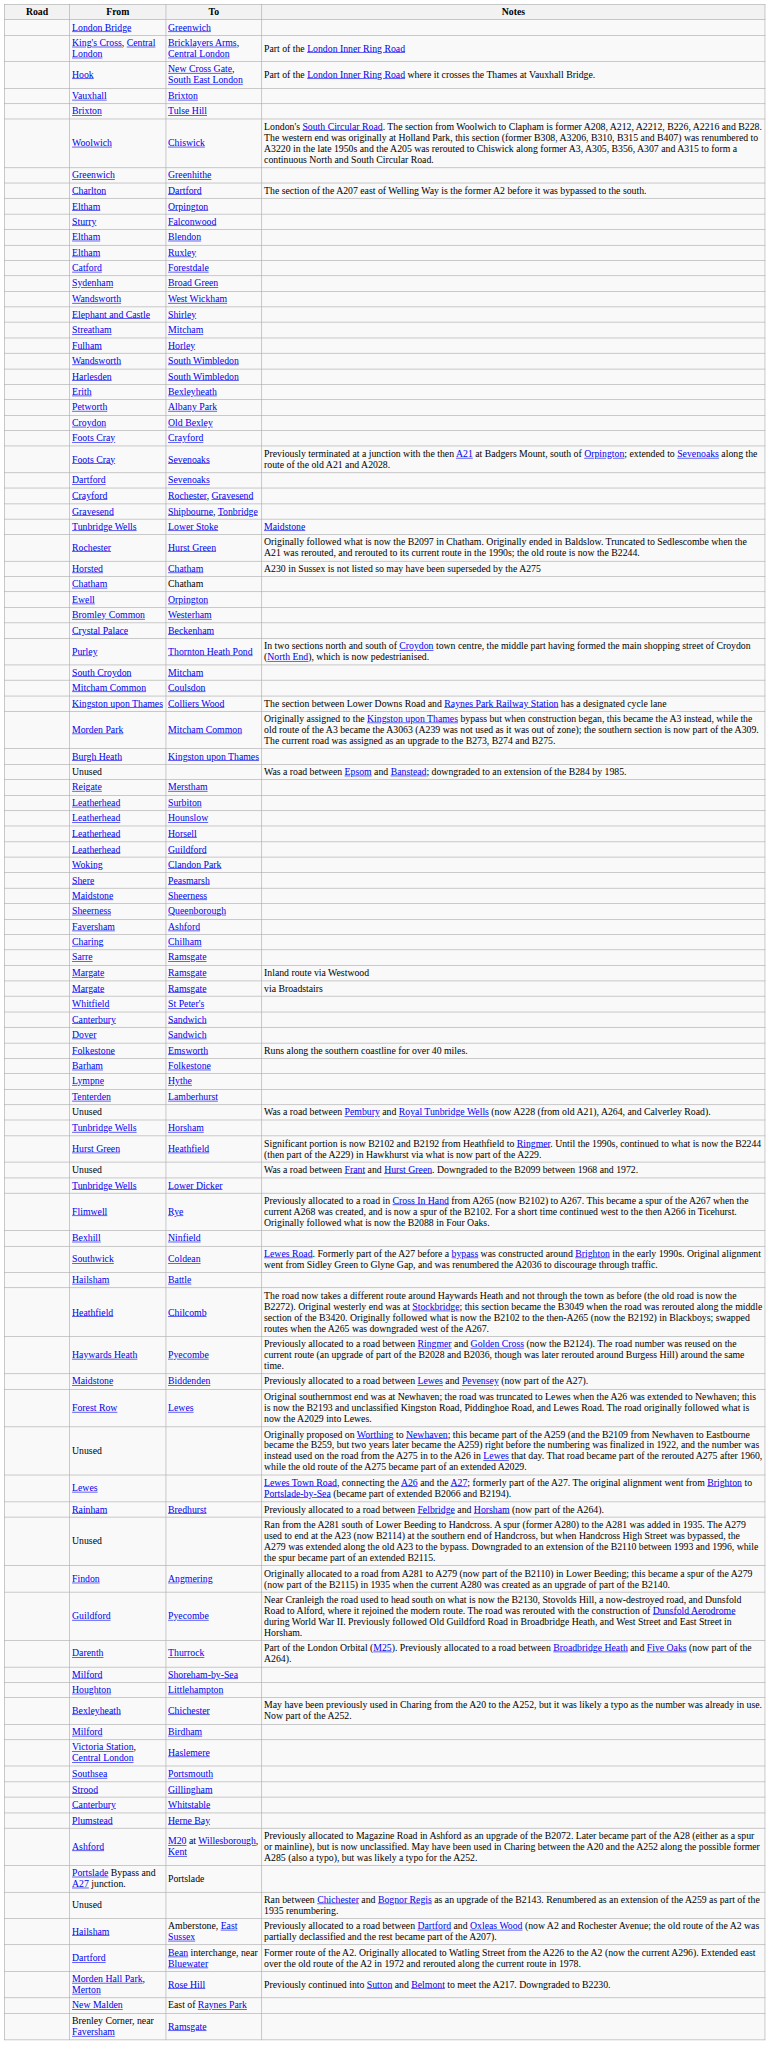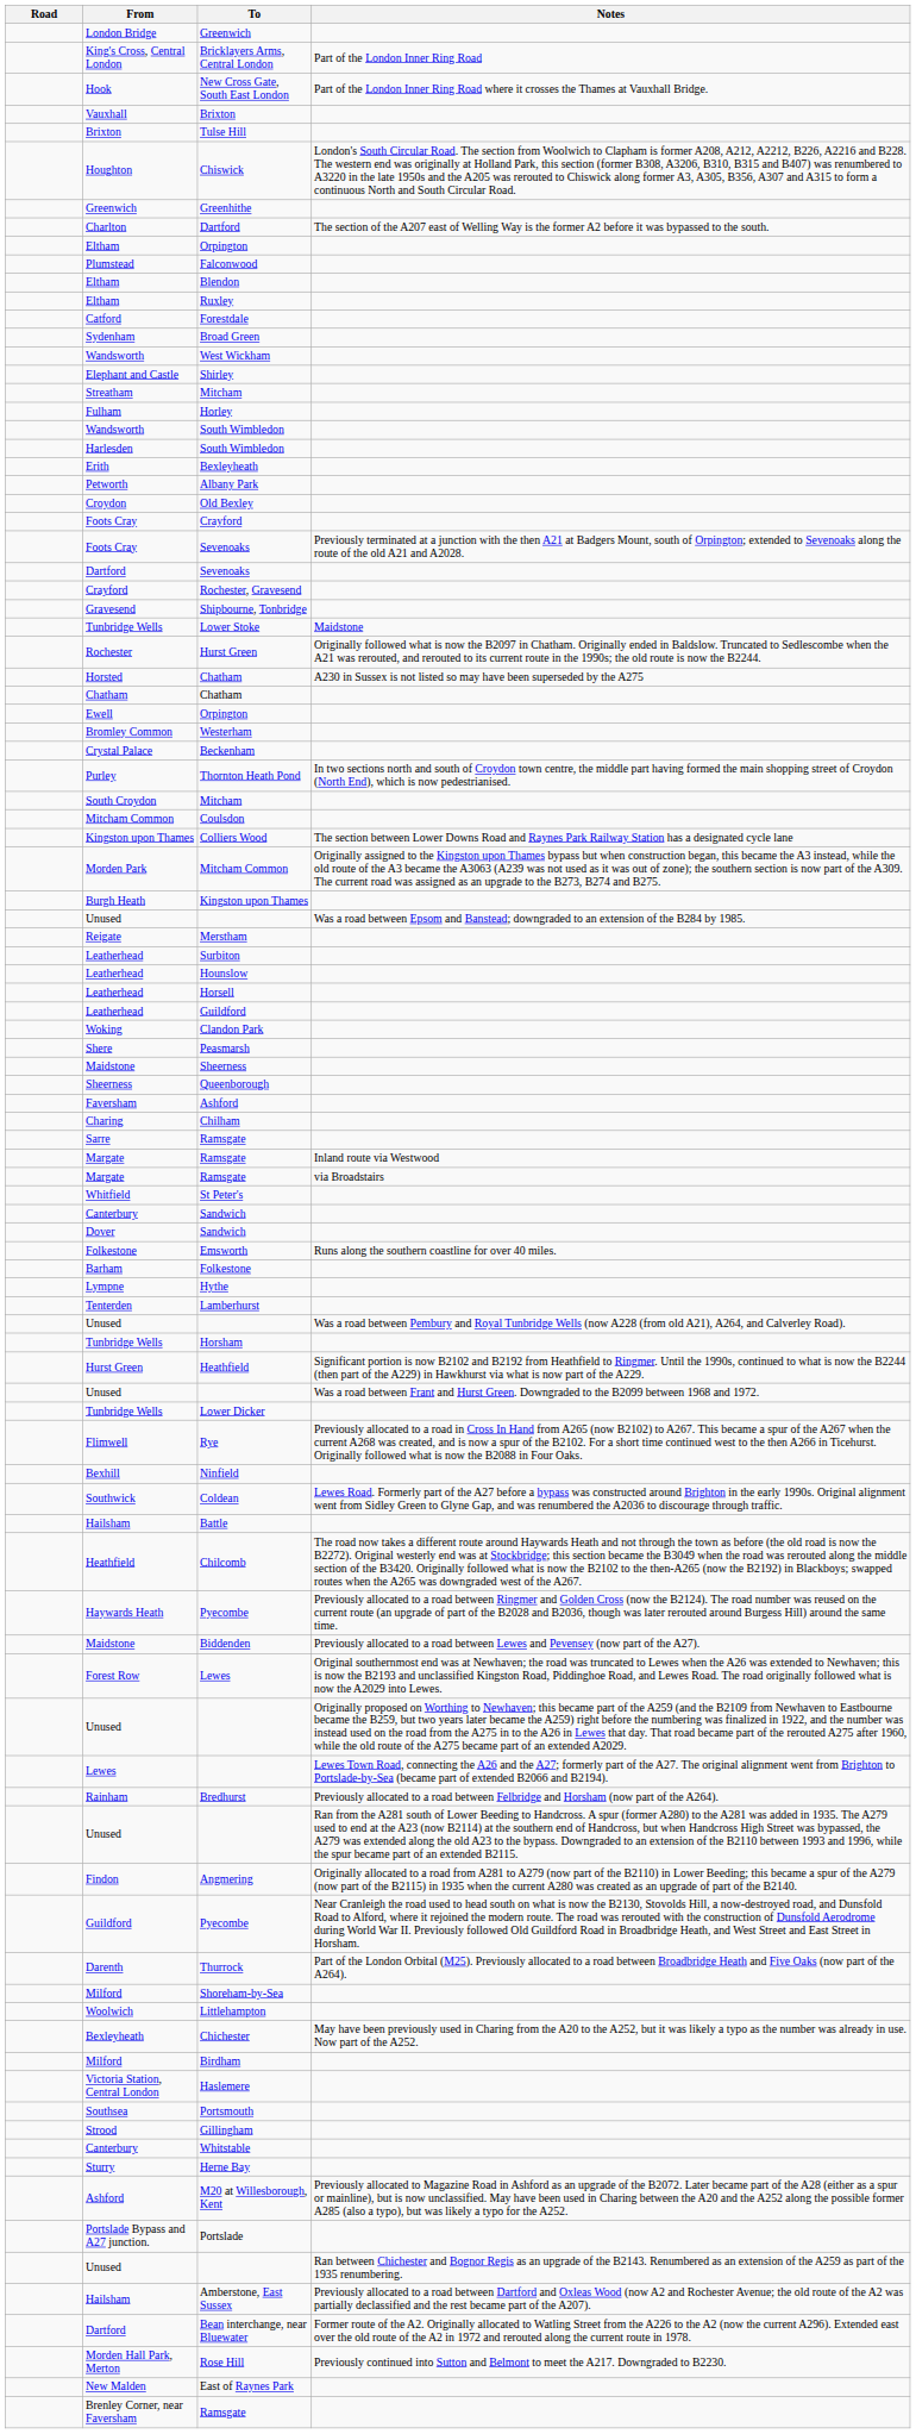 <table class="wikitable">
 <tr>
 <th width=100px>Road</th>
 <th width=150px>From</th>
 <th width=150px>To</th>
 <th>Notes</th>
 </tr>
 <tr>
 <td></td>
 <td><a href='#'>London Bridge</a></td>
 <td><a href='#'>Greenwich</a></td>
 <td></td>
 </tr>
 <tr>
 <td></td>
 <td><a href='#'>King's Cross</a>, <a href='#'>Central London</a></td>
 <td><a href='#'>Bricklayers Arms</a>, <a href='#'>Central London</a></td>
 <td>Part of the <a href='#'>London Inner Ring Road</a></td>
 </tr>
 <tr>
 <td></td>
 <td><a href='#'>Hook</a></td>
 <td><a href='#'>New Cross Gate</a>, <a href='#'>South East London</a></td>
 <td>Part of the <a href='#'>London Inner Ring Road</a> where it crosses the Thames at Vauxhall Bridge.</td>
 </tr>
 <tr>
 <td></td>
 <td><a href='#'>Vauxhall</a></td>
 <td><a href='#'>Brixton</a></td>
 <td></td>
 </tr>
 <tr>
 <td></td>
 <td><a href='#'>Brixton</a></td>
 <td><a href='#'>Tulse Hill</a></td>
 <td></td>
 </tr>
 <tr>
 <td></td>
-<td><a href='#'>Woolwich</a></td>
+<td><a href='#'>Houghton</a></td>
 <td><a href='#'>Chiswick</a></td>
 <td>London's <a href='#'>South Circular Road</a>. The section from Woolwich to Clapham is former A208, A212, A2212, B226, A2216 and B228. The western end was originally at Holland Park, this section (former B308, A3206, B310, B315 and B407) was renumbered to A3220 in the late 1950s and the A205 was rerouted to Chiswick along former A3, A305, B356, A307 and A315 to form a continuous North and South Circular Road.</td>
 </tr>
 <tr>
 <td></td>
 <td><a href='#'>Greenwich</a></td>
 <td><a href='#'>Greenhithe</a></td>
 <td></td>
 </tr>
 <tr>
 <td></td>
 <td><a href='#'>Charlton</a></td>
 <td><a href='#'>Dartford</a></td>
 <td>The section of the A207 east of Welling Way is the former A2 before it was bypassed to the south.</td>
 </tr>
 <tr>
 <td></td>
 <td><a href='#'>Eltham</a></td>
 <td><a href='#'>Orpington</a></td>
 <td></td>
 </tr>
 <tr>
 <td></td>
-<td><a href='#'>Sturry</a></td>
+<td><a href='#'>Plumstead</a></td>
 <td><a href='#'>Falconwood</a></td>
 <td></td>
 </tr>
 <tr>
 <td></td>
 <td><a href='#'>Eltham</a></td>
 <td><a href='#'>Blendon</a></td>
 <td></td>
 </tr>
 <tr>
 <td></td>
 <td><a href='#'>Eltham</a></td>
 <td><a href='#'>Ruxley</a></td>
 <td></td>
 </tr>
 <tr>
 <td></td>
 <td><a href='#'>Catford</a></td>
 <td><a href='#'>Forestdale</a></td>
 <td></td>
 </tr>
 <tr>
 <td></td>
 <td><a href='#'>Sydenham</a></td>
 <td><a href='#'>Broad Green</a></td>
 <td></td>
 </tr>
 <tr>
 <td></td>
 <td><a href='#'>Wandsworth</a></td>
 <td><a href='#'>West Wickham</a></td>
 <td></td>
 </tr>
 <tr>
 <td></td>
 <td><a href='#'>Elephant and Castle</a></td>
 <td><a href='#'>Shirley</a></td>
 <td></td>
 </tr>
 <tr>
 <td></td>
 <td><a href='#'>Streatham</a></td>
 <td><a href='#'>Mitcham</a></td>
 <td></td>
 </tr>
 <tr>
 <td></td>
 <td><a href='#'>Fulham</a></td>
 <td><a href='#'>Horley</a></td>
 <td></td>
 </tr>
 <tr>
 <td></td>
 <td><a href='#'>Wandsworth</a></td>
 <td><a href='#'>South Wimbledon</a></td>
 <td></td>
 </tr>
 <tr>
 <td></td>
 <td><a href='#'>Harlesden</a></td>
 <td><a href='#'>South Wimbledon</a></td>
 <td></td>
 </tr>
 <tr>
 <td></td>
 <td><a href='#'>Erith</a></td>
 <td><a href='#'>Bexleyheath</a></td>
 <td></td>
 </tr>
 <tr>
 <td></td>
 <td><a href='#'>Petworth</a></td>
 <td><a href='#'>Albany Park</a></td>
 <td></td>
 </tr>
 <tr>
 <td></td>
 <td><a href='#'>Croydon</a></td>
 <td><a href='#'>Old Bexley</a></td>
 <td></td>
 </tr>
 <tr>
 <td></td>
 <td><a href='#'>Foots Cray</a></td>
 <td><a href='#'>Crayford</a></td>
 <td></td>
 </tr>
 <tr>
 <td></td>
 <td><a href='#'>Foots Cray</a></td>
 <td><a href='#'>Sevenoaks</a></td>
 <td>Previously terminated at a junction with the then <a href='#'>A21</a> at Badgers Mount, south of <a href='#'>Orpington</a>; extended to <a href='#'>Sevenoaks</a> along the route of the old A21 and A2028.</td>
 </tr>
 <tr>
 <td></td>
 <td><a href='#'>Dartford</a></td>
 <td><a href='#'>Sevenoaks</a></td>
 <td></td>
 </tr>
 <tr>
 <td></td>
 <td><a href='#'>Crayford</a></td>
 <td><a href='#'>Rochester</a>, <a href='#'>Gravesend</a></td>
 <td></td>
 </tr>
 <tr>
 <td></td>
 <td><a href='#'>Gravesend</a></td>
 <td><a href='#'>Shipbourne</a>, <a href='#'>Tonbridge</a></td>
 <td></td>
 </tr>
 <tr>
 <td></td>
 <td><a href='#'>Tunbridge Wells</a></td>
 <td><a href='#'>Lower Stoke</a></td>
 <td><a href='#'>Maidstone</a></td>
 </tr>
 <tr>
 <td></td>
 <td><a href='#'>Rochester</a></td>
 <td><a href='#'>Hurst Green</a></td>
 <td>Originally followed what is now the B2097 in Chatham. Originally ended in Baldslow. Truncated to Sedlescombe when the A21 was rerouted, and rerouted to its current route in the 1990s; the old route is now the B2244.</td>
 </tr>
 <tr>
 <td></td>
 <td><a href='#'>Horsted</a></td>
 <td><a href='#'>Chatham</a></td>
 <td>A230 in Sussex is not listed so may have been superseded by the A275</td>
 </tr>
 <tr>
 <td></td>
 <td><a href='#'>Chatham</a></td>
 <td>Chatham</td>
 <td></td>
 </tr>
 <tr>
 <td></td>
 <td><a href='#'>Ewell</a></td>
 <td><a href='#'>Orpington</a></td>
 <td></td>
 </tr>
 <tr>
 <td></td>
 <td><a href='#'>Bromley Common</a></td>
 <td><a href='#'>Westerham</a></td>
 <td></td>
 </tr>
 <tr>
 <td></td>
 <td><a href='#'>Crystal Palace</a></td>
 <td><a href='#'>Beckenham</a></td>
 <td></td>
 </tr>
 <tr>
 <td></td>
 <td><a href='#'>Purley</a></td>
 <td><a href='#'>Thornton Heath Pond</a></td>
 <td>In two sections north and south of <a href='#'>Croydon</a> town centre, the middle part having formed the main shopping street of Croydon (<a href='#'>North End</a>), which is now pedestrianised.</td>
 </tr>
 <tr>
 <td></td>
 <td><a href='#'>South Croydon</a></td>
 <td><a href='#'>Mitcham</a></td>
 <td></td>
 </tr>
 <tr>
 <td></td>
 <td><a href='#'>Mitcham Common</a></td>
 <td><a href='#'>Coulsdon</a></td>
 <td></td>
 </tr>
 <tr>
 <td></td>
 <td><a href='#'>Kingston upon Thames</a></td>
 <td><a href='#'>Colliers Wood</a></td>
 <td>The section between Lower Downs Road and <a href='#'>Raynes Park Railway Station</a> has a designated cycle lane</td>
 </tr>
 <tr>
 <td></td>
 <td><a href='#'>Morden Park</a></td>
 <td><a href='#'>Mitcham Common</a></td>
 <td>Originally assigned to the <a href='#'>Kingston upon Thames</a> bypass but when construction began, this became the A3 instead, while the old route of the A3 became the A3063 (A239 was not used as it was out of zone); the southern section is now part of the A309. The current road was assigned as an upgrade to the B273, B274 and B275.</td>
 </tr>
 <tr>
 <td></td>
 <td><a href='#'>Burgh Heath</a></td>
 <td><a href='#'>Kingston upon Thames</a></td>
 <td></td>
 </tr>
 <tr>
 <td></td>
 <td>Unused</td>
 <td></td>
 <td>Was a road between <a href='#'>Epsom</a> and <a href='#'>Banstead</a>; downgraded to an extension of the B284 by 1985.</td>
 </tr>
 <tr>
 <td></td>
 <td><a href='#'>Reigate</a></td>
 <td><a href='#'>Merstham</a></td>
 <td></td>
 </tr>
 <tr>
 <td></td>
 <td><a href='#'>Leatherhead</a></td>
 <td><a href='#'>Surbiton</a></td>
 <td></td>
 </tr>
 <tr>
 <td></td>
 <td><a href='#'>Leatherhead</a></td>
 <td><a href='#'>Hounslow</a></td>
 <td></td>
 </tr>
 <tr>
 <td></td>
 <td><a href='#'>Leatherhead</a></td>
 <td><a href='#'>Horsell</a></td>
 <td></td>
 </tr>
 <tr>
 <td></td>
 <td><a href='#'>Leatherhead</a></td>
 <td><a href='#'>Guildford</a></td>
 <td></td>
 </tr>
 <tr>
 <td></td>
 <td><a href='#'>Woking</a></td>
 <td><a href='#'>Clandon Park</a></td>
 <td></td>
 </tr>
 <tr>
 <td></td>
 <td><a href='#'>Shere</a></td>
 <td><a href='#'>Peasmarsh</a></td>
 <td></td>
 </tr>
 <tr>
 <td></td>
 <td><a href='#'>Maidstone</a></td>
 <td><a href='#'>Sheerness</a></td>
 <td></td>
 </tr>
 <tr>
 <td></td>
 <td><a href='#'>Sheerness</a></td>
 <td><a href='#'>Queenborough</a></td>
 <td></td>
 </tr>
 <tr>
 <td></td>
 <td><a href='#'>Faversham</a></td>
 <td><a href='#'>Ashford</a></td>
 <td></td>
 </tr>
 <tr>
 <td></td>
 <td><a href='#'>Charing</a></td>
 <td><a href='#'>Chilham</a></td>
 <td></td>
 </tr>
 <tr>
 <td></td>
 <td><a href='#'>Sarre</a></td>
 <td><a href='#'>Ramsgate</a></td>
 <td></td>
 </tr>
 <tr>
 <td></td>
 <td><a href='#'>Margate</a></td>
 <td><a href='#'>Ramsgate</a></td>
 <td>Inland route via Westwood</td>
 </tr>
 <tr>
 <td></td>
 <td><a href='#'>Margate</a></td>
 <td><a href='#'>Ramsgate</a></td>
 <td>via Broadstairs</td>
 </tr>
 <tr>
 <td></td>
 <td><a href='#'>Whitfield</a></td>
 <td><a href='#'>St Peter's</a></td>
 <td></td>
 </tr>
 <tr>
 <td></td>
 <td><a href='#'>Canterbury</a></td>
 <td><a href='#'>Sandwich</a></td>
 <td></td>
 </tr>
 <tr>
 <td></td>
 <td><a href='#'>Dover</a></td>
 <td><a href='#'>Sandwich</a></td>
 <td></td>
 </tr>
 <tr>
 <td></td>
 <td><a href='#'>Folkestone</a></td>
 <td><a href='#'>Emsworth</a></td>
 <td>Runs along the southern coastline for over 40 miles.</td>
 </tr>
 <tr>
 <td></td>
 <td><a href='#'>Barham</a></td>
 <td><a href='#'>Folkestone</a></td>
 <td></td>
 </tr>
 <tr>
 <td></td>
 <td><a href='#'>Lympne</a></td>
 <td><a href='#'>Hythe</a></td>
 <td></td>
 </tr>
 <tr>
 <td></td>
 <td><a href='#'>Tenterden</a></td>
 <td><a href='#'>Lamberhurst</a></td>
 <td></td>
 </tr>
 <tr>
 <td></td>
 <td>Unused</td>
 <td></td>
 <td>Was a road between <a href='#'>Pembury</a> and <a href='#'>Royal Tunbridge Wells</a> (now A228 (from old A21), A264, and Calverley Road).</td>
 </tr>
 <tr>
 <td></td>
 <td><a href='#'>Tunbridge Wells</a></td>
 <td><a href='#'>Horsham</a></td>
 <td></td>
 </tr>
 <tr>
 <td></td>
 <td><a href='#'>Hurst Green</a></td>
 <td><a href='#'>Heathfield</a></td>
 <td>Significant portion is now B2102 and B2192 from Heathfield to <a href='#'>Ringmer</a>. Until the 1990s, continued to what is now the B2244 (then part of the A229) in Hawkhurst via what is now part of the A229.</td>
 </tr>
 <tr>
 <td></td>
 <td>Unused</td>
 <td></td>
 <td>Was a road between <a href='#'>Frant</a> and <a href='#'>Hurst Green</a>. Downgraded to the B2099 between 1968 and 1972.</td>
 </tr>
 <tr>
 <td></td>
 <td><a href='#'>Tunbridge Wells</a></td>
 <td><a href='#'>Lower Dicker</a></td>
 <td></td>
 </tr>
 <tr>
 <td></td>
 <td><a href='#'>Flimwell</a></td>
 <td><a href='#'>Rye</a></td>
 <td>Previously allocated to a road in <a href='#'>Cross In Hand</a> from A265 (now B2102) to A267. This became a spur of the A267 when the current A268 was created, and is now a spur of the B2102. For a short time continued west to the then A266 in Ticehurst. Originally followed what is now the B2088 in Four Oaks.</td>
 </tr>
 <tr>
 <td></td>
 <td><a href='#'>Bexhill</a></td>
 <td><a href='#'>Ninfield</a></td>
 <td></td>
 </tr>
 <tr>
 <td></td>
 <td><a href='#'>Southwick</a></td>
 <td><a href='#'>Coldean</a></td>
 <td><a href='#'>Lewes Road</a>. Formerly part of the A27 before a <a href='#'>bypass</a> was constructed around <a href='#'>Brighton</a> in the early 1990s. Original alignment went from Sidley Green to Glyne Gap, and was renumbered the A2036 to discourage through traffic.</td>
 </tr>
 <tr>
 <td></td>
 <td><a href='#'>Hailsham</a></td>
 <td><a href='#'>Battle</a></td>
 <td></td>
 </tr>
 <tr>
 <td></td>
 <td><a href='#'>Heathfield</a></td>
 <td><a href='#'>Chilcomb</a></td>
 <td>The road now takes a different route around Haywards Heath and not through the town as before (the old road is now the B2272). Original westerly end was at <a href='#'>Stockbridge</a>; this section became the B3049 when the road was rerouted along the middle section of the B3420. Originally followed what is now the B2102 to the then-A265 (now the B2192) in Blackboys; swapped routes when the A265 was downgraded west of the A267.</td>
 </tr>
 <tr>
 <td></td>
 <td><a href='#'>Haywards Heath</a></td>
 <td><a href='#'>Pyecombe</a></td>
 <td>Previously allocated to a road between <a href='#'>Ringmer</a> and <a href='#'>Golden Cross</a> (now the B2124). The road number was reused on the current route (an upgrade of part of the B2028 and B2036, though was later rerouted around Burgess Hill) around the same time.</td>
 </tr>
 <tr>
 <td></td>
 <td><a href='#'>Maidstone</a></td>
 <td><a href='#'>Biddenden</a></td>
 <td>Previously allocated to a road between <a href='#'>Lewes</a> and <a href='#'>Pevensey</a> (now part of the A27).</td>
 </tr>
 <tr>
 <td></td>
 <td><a href='#'>Forest Row</a></td>
 <td><a href='#'>Lewes</a></td>
 <td>Original southernmost end was at Newhaven; the road was truncated to Lewes when the A26 was extended to Newhaven; this is now the B2193 and unclassified Kingston Road, Piddinghoe Road, and Lewes Road. The road originally followed what is now the A2029 into Lewes.</td>
 </tr>
 <tr>
 <td></td>
 <td>Unused</td>
 <td></td>
 <td>Originally proposed on <a href='#'>Worthing</a> to <a href='#'>Newhaven</a>; this became part of the A259 (and the B2109 from Newhaven to Eastbourne became the B259, but two years later became the A259) right before the numbering was finalized in 1922, and the number was instead used on the road from the A275 in to the A26 in <a href='#'>Lewes</a> that day. That road became part of the rerouted A275 after 1960, while the old route of the A275 became part of an extended A2029.</td>
 </tr>
 <tr>
 <td></td>
 <td><a href='#'>Lewes</a></td>
 <td></td>
 <td><a href='#'>Lewes Town Road</a>, connecting the <a href='#'>A26</a> and the <a href='#'>A27</a>; formerly part of the A27. The original alignment went from <a href='#'>Brighton</a> to <a href='#'>Portslade-by-Sea</a> (became part of extended B2066 and B2194).</td>
 </tr>
 <tr>
 <td></td>
 <td><a href='#'>Rainham</a></td>
 <td><a href='#'>Bredhurst</a></td>
 <td>Previously allocated to a road between <a href='#'>Felbridge</a> and <a href='#'>Horsham</a> (now part of the A264).</td>
 </tr>
 <tr>
 <td></td>
 <td>Unused</td>
 <td></td>
 <td>Ran from the A281 south of Lower Beeding to Handcross. A spur (former A280) to the A281 was added in 1935. The A279 used to end at the A23 (now B2114) at the southern end of Handcross, but when Handcross High Street was bypassed, the A279 was extended along the old A23 to the bypass. Downgraded to an extension of the B2110 between 1993 and 1996, while the spur became part of an extended B2115.</td>
 </tr>
 <tr>
 <td></td>
 <td><a href='#'>Findon</a></td>
 <td><a href='#'>Angmering</a></td>
 <td>Originally allocated to a road from A281 to A279 (now part of the B2110) in Lower Beeding; this became a spur of the A279 (now part of the B2115) in 1935 when the current A280 was created as an upgrade of part of the B2140.</td>
 </tr>
 <tr>
 <td></td>
 <td><a href='#'>Guildford</a></td>
 <td><a href='#'>Pyecombe</a></td>
 <td>Near Cranleigh the road used to head south on what is now the B2130, Stovolds Hill, a now-destroyed road, and Dunsfold Road to Alford, where it rejoined the modern route. The road was rerouted with the construction of <a href='#'>Dunsfold Aerodrome</a> during World War II. Previously followed Old Guildford Road in Broadbridge Heath, and West Street and East Street in Horsham.</td>
 </tr>
 <tr>
 <td></td>
 <td><a href='#'>Darenth</a></td>
 <td><a href='#'>Thurrock</a></td>
 <td>Part of the London Orbital (<a href='#'>M25</a>). Previously allocated to a road between <a href='#'>Broadbridge Heath</a> and <a href='#'>Five Oaks</a> (now part of the A264).</td>
 </tr>
 <tr>
 <td></td>
 <td><a href='#'>Milford</a></td>
 <td><a href='#'>Shoreham-by-Sea</a></td>
 <td></td>
 </tr>
 <tr>
 <td></td>
-<td><a href='#'>Houghton</a></td>
+<td><a href='#'>Woolwich</a></td>
 <td><a href='#'>Littlehampton</a></td>
 <td></td>
 </tr>
 <tr>
 <td></td>
 <td><a href='#'>Bexleyheath</a></td>
 <td><a href='#'>Chichester</a></td>
 <td>May have been previously used in Charing from the A20 to the A252, but it was likely a typo as the number was already in use. Now part of the A252.</td>
 </tr>
 <tr>
 <td></td>
 <td><a href='#'>Milford</a></td>
 <td><a href='#'>Birdham</a></td>
 <td></td>
 </tr>
 <tr>
 <td></td>
 <td><a href='#'>Victoria Station</a>, <a href='#'>Central London</a></td>
 <td><a href='#'>Haslemere</a></td>
 <td></td>
 </tr>
 <tr>
 <td></td>
 <td><a href='#'>Southsea</a></td>
 <td><a href='#'>Portsmouth</a></td>
 <td></td>
 </tr>
 <tr>
 <td></td>
 <td><a href='#'>Strood</a></td>
 <td><a href='#'>Gillingham</a></td>
 <td></td>
 </tr>
 <tr>
 <td></td>
 <td><a href='#'>Canterbury</a></td>
 <td><a href='#'>Whitstable</a></td>
 <td></td>
 </tr>
 <tr>
 <td></td>
-<td><a href='#'>Plumstead</a></td>
+<td><a href='#'>Sturry</a></td>
 <td><a href='#'>Herne Bay</a></td>
 <td></td>
 </tr>
 <tr>
 <td></td>
 <td><a href='#'>Ashford</a></td>
 <td><a href='#'>M20</a> at <a href='#'>Willesborough</a>, <a href='#'>Kent</a></td>
 <td>Previously allocated to Magazine Road in Ashford as an upgrade of the B2072. Later became part of the A28 (either as a spur or mainline), but is now unclassified. May have been used in Charing between the A20 and the A252 along the possible former A285 (also a typo), but was likely a typo for the A252.</td>
 </tr>
 <tr>
 <td></td>
 <td><a href='#'>Portslade</a> Bypass and <a href='#'>A27</a> junction.</td>
 <td>Portslade</td>
 <td></td>
 </tr>
 <tr>
 <td></td>
 <td>Unused</td>
 <td></td>
 <td>Ran between <a href='#'>Chichester</a> and <a href='#'>Bognor Regis</a> as an upgrade of the B2143. Renumbered as an extension of the A259 as part of the 1935 renumbering.</td>
 </tr>
 <tr>
 <td></td>
 <td><a href='#'>Hailsham</a></td>
 <td>Amberstone, <a href='#'>East Sussex</a></td>
 <td>Previously allocated to a road between <a href='#'>Dartford</a> and <a href='#'>Oxleas Wood</a> (now A2 and Rochester Avenue; the old route of the A2 was partially declassified and the rest became part of the A207).</td>
 </tr>
 <tr>
 <td></td>
 <td><a href='#'>Dartford</a></td>
 <td><a href='#'>Bean</a> interchange, near <a href='#'>Bluewater</a></td>
 <td>Former route of the A2. Originally allocated to Watling Street from the A226 to the A2 (now the current A296). Extended east over the old route of the A2 in 1972 and rerouted along the current route in 1978.</td>
 </tr>
 <tr>
 <td></td>
 <td><a href='#'>Morden Hall Park</a>, <a href='#'>Merton</a></td>
 <td><a href='#'>Rose Hill</a></td>
 <td>Previously continued into <a href='#'>Sutton</a> and <a href='#'>Belmont</a> to meet the A217. Downgraded to B2230.</td>
 </tr>
 <tr>
 <td></td>
 <td><a href='#'>New Malden</a></td>
 <td>East of <a href='#'>Raynes Park</a></td>
 <td></td>
 </tr>
 <tr>
 <td></td>
 <td>Brenley Corner, near <a href='#'>Faversham</a></td>
 <td><a href='#'>Ramsgate</a></td>
 <td></td>
 </tr>
 </table>
